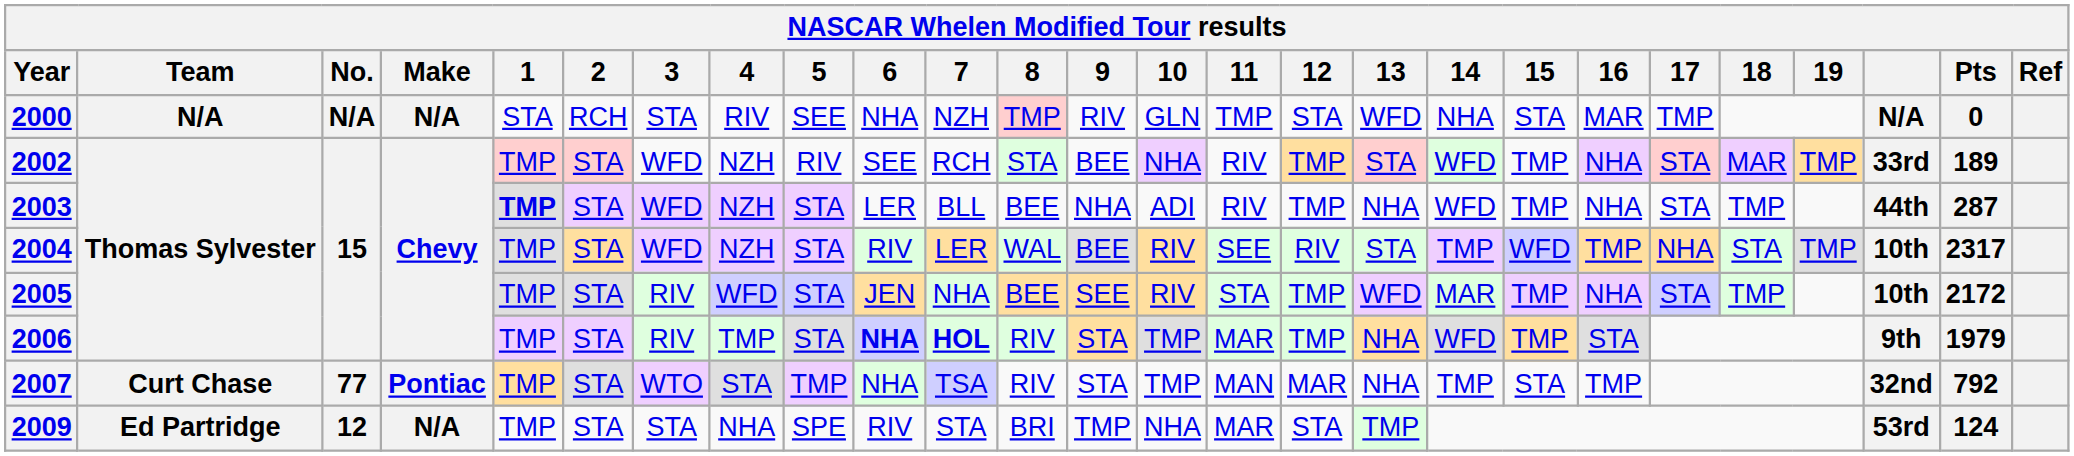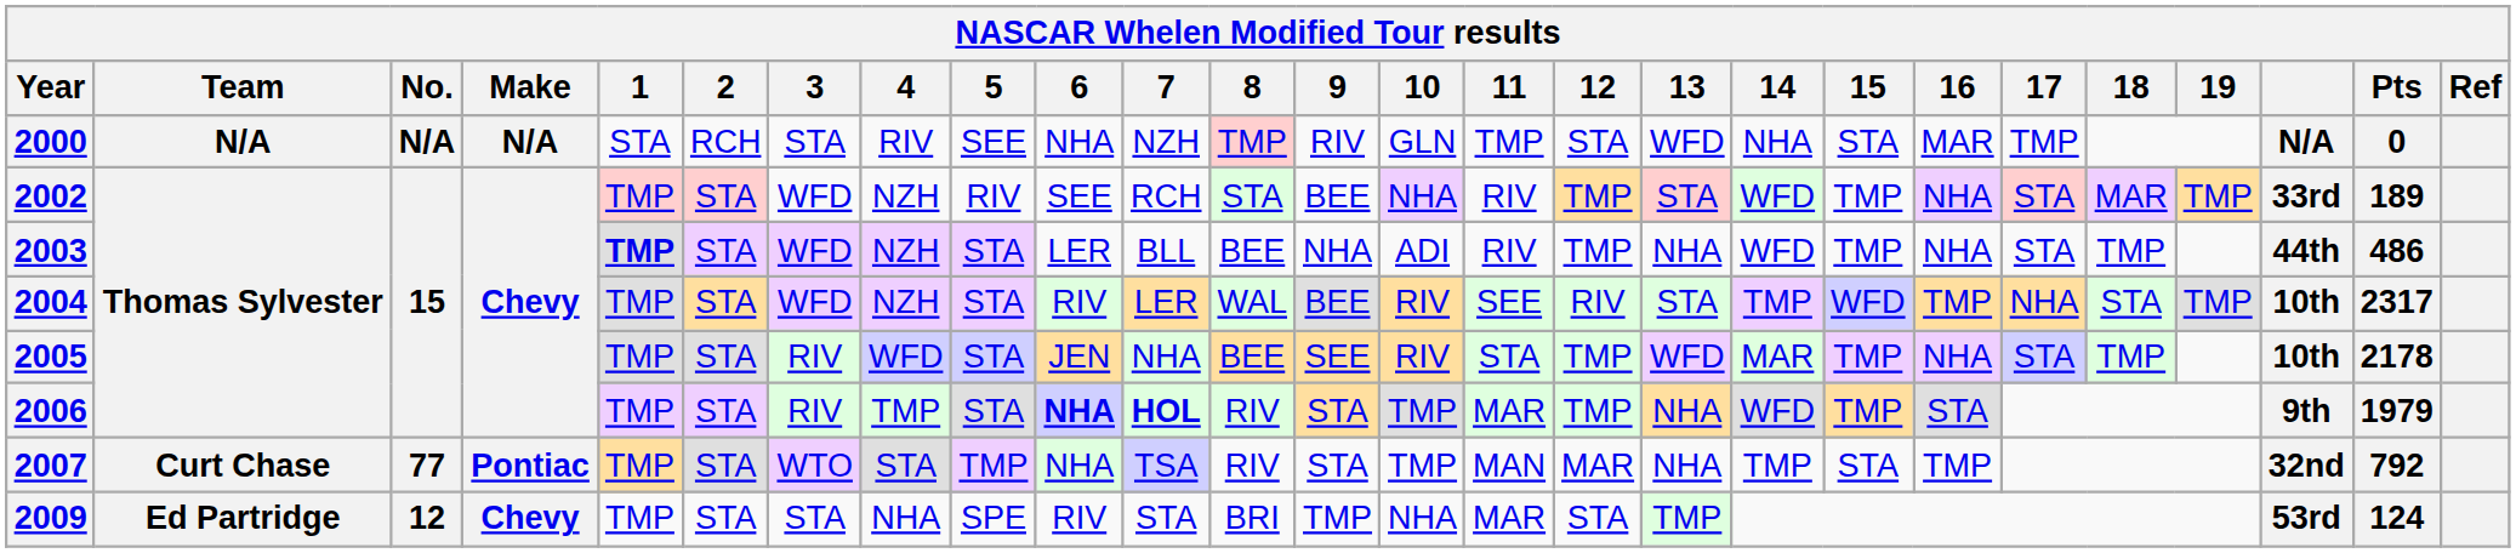 <table class="wikitable" style="text-align:center; font-size:75%">
 <tr>
 <th colspan=38><a href='#'>NASCAR Whelen Modified Tour</a> results</th>
 </tr>
 <tr>
 <th>Year</th>
 <th>Team</th>
 <th>No.</th>
 <th>Make</th>
 <th>1</th>
 <th>2</th>
 <th>3</th>
 <th>4</th>
 <th>5</th>
 <th>6</th>
 <th>7</th>
 <th>8</th>
 <th>9</th>
 <th>10</th>
 <th>11</th>
 <th>12</th>
 <th>13</th>
 <th>14</th>
 <th>15</th>
 <th>16</th>
 <th>17</th>
 <th>18</th>
 <th>19</th>
 <th></th>
 <th>Pts</th>
 <th>Ref</th>
 </tr>
 <tr>
 <th><a href='#'>2000</a></th>
 <th>N/A</th>
 <th>N/A</th>
 <th>N/A</th>
 <td><a href='#'>STA</a></td>
 <td><a href='#'>RCH</a></td>
 <td><a href='#'>STA</a></td>
 <td><a href='#'>RIV</a></td>
 <td><a href='#'>SEE</a></td>
 <td><a href='#'>NHA</a></td>
 <td><a href='#'>NZH</a></td>
 <td style="background:#FFCFCF;"><a href='#'>TMP</a><br></td>
 <td><a href='#'>RIV</a></td>
 <td><a href='#'>GLN</a></td>
 <td><a href='#'>TMP</a></td>
 <td><a href='#'>STA</a></td>
 <td><a href='#'>WFD</a></td>
 <td><a href='#'>NHA</a></td>
 <td><a href='#'>STA</a></td>
 <td><a href='#'>MAR</a></td>
 <td><a href='#'>TMP</a></td>
 <td colspan=2></td>
 <th>N/A</th>
 <th>0</th>
 <th></th>
 </tr>
 <tr>
 <th><a href='#'>2002</a></th>
 <th rowspan=5>Thomas Sylvester</th>
 <th rowspan=5>15</th>
 <th rowspan=5><a href='#'>Chevy</a></th>
 <td style="background:#FFCFCF;"><a href='#'>TMP</a><br></td>
 <td style="background:#FFCFCF;"><a href='#'>STA</a><br></td>
 <td><a href='#'>WFD</a></td>
 <td><a href='#'>NZH</a></td>
 <td><a href='#'>RIV</a></td>
 <td><a href='#'>SEE</a></td>
 <td><a href='#'>RCH</a></td>
 <td style="background:#DFFFDF;"><a href='#'>STA</a><br></td>
 <td><a href='#'>BEE</a></td>
 <td style="background:#EFCFFF;"><a href='#'>NHA</a><br></td>
 <td><a href='#'>RIV</a></td>
 <td style="background:#FFDF9F;"><a href='#'>TMP</a><br></td>
 <td style="background:#FFCFCF;"><a href='#'>STA</a><br></td>
 <td style="background:#DFFFDF;"><a href='#'>WFD</a><br></td>
 <td><a href='#'>TMP</a></td>
 <td style="background:#EFCFFF;"><a href='#'>NHA</a><br></td>
 <td style="background:#FFCFCF;"><a href='#'>STA</a><br></td>
 <td style="background:#EFCFFF;"><a href='#'>MAR</a><br></td>
 <td style="background:#FFDF9F;"><a href='#'>TMP</a><br></td>
 <th>33rd</th>
 <th>189</th>
 <th></th>
 </tr>
 <tr>
 <th><a href='#'>2003</a></th>
 <td style="background:#DFDFDF;"><strong><a href='#'>TMP</a></strong><br></td>
 <td style="background:#EFCFFF;"><a href='#'>STA</a><br></td>
 <td style="background:#EFCFFF;"><a href='#'>WFD</a><br></td>
 <td style="background:#EFCFFF;"><a href='#'>NZH</a><br></td>
 <td style="background:#EFCFFF;"><a href='#'>STA</a><br></td>
 <td><a href='#'>LER</a></td>
 <td><a href='#'>BLL</a></td>
 <td><a href='#'>BEE</a></td>
 <td><a href='#'>NHA</a></td>
 <td><a href='#'>ADI</a></td>
 <td><a href='#'>RIV</a></td>
 <td><a href='#'>TMP</a></td>
 <td><a href='#'>NHA</a></td>
 <td><a href='#'>WFD</a></td>
 <td><a href='#'>TMP</a></td>
 <td><a href='#'>NHA</a></td>
 <td><a href='#'>STA</a></td>
 <td><a href='#'>TMP</a></td>
 <td></td>
 <th>44th</th>
-<th>287</th>
+<th>486</th>
 <th></th>
 </tr>
 <tr>
 <th><a href='#'>2004</a></th>
 <td style="background:#DFDFDF;"><a href='#'>TMP</a><br></td>
 <td style="background:#FFDF9F;"><a href='#'>STA</a><br></td>
 <td style="background:#EFCFFF;"><a href='#'>WFD</a><br></td>
 <td style="background:#EFCFFF;"><a href='#'>NZH</a><br></td>
 <td style="background:#EFCFFF;"><a href='#'>STA</a><br></td>
 <td style="background:#DFFFDF;"><a href='#'>RIV</a><br></td>
 <td style="background:#FFDF9F;"><a href='#'>LER</a><br></td>
 <td style="background:#DFFFDF;"><a href='#'>WAL</a><br></td>
 <td style="background:#DFDFDF;"><a href='#'>BEE</a><br></td>
 <td style="background:#FFDF9F;"><a href='#'>RIV</a><br></td>
 <td style="background:#DFFFDF;"><a href='#'>SEE</a><br></td>
 <td style="background:#DFFFDF;"><a href='#'>RIV</a><br></td>
 <td style="background:#DFFFDF;"><a href='#'>STA</a><br></td>
 <td style="background:#EFCFFF;"><a href='#'>TMP</a><br></td>
 <td style="background:#CFCFFF;"><a href='#'>WFD</a><br></td>
 <td style="background:#FFDF9F;"><a href='#'>TMP</a><br></td>
 <td style="background:#FFDF9F;"><a href='#'>NHA</a><br></td>
 <td style="background:#DFFFDF;"><a href='#'>STA</a><br></td>
 <td style="background:#DFDFDF;"><a href='#'>TMP</a><br></td>
 <th>10th</th>
 <th>2317</th>
 <th></th>
 </tr>
 <tr>
 <th><a href='#'>2005</a></th>
 <td style="background:#DFDFDF;"><a href='#'>TMP</a><br></td>
 <td style="background:#DFDFDF;"><a href='#'>STA</a><br></td>
 <td style="background:#DFFFDF;"><a href='#'>RIV</a><br></td>
 <td style="background:#CFCFFF;"><a href='#'>WFD</a><br></td>
 <td style="background:#CFCFFF;"><a href='#'>STA</a><br></td>
 <td style="background:#FFDF9F;"><a href='#'>JEN</a><br></td>
 <td style="background:#DFFFDF;"><a href='#'>NHA</a><br></td>
 <td style="background:#FFDF9F;"><a href='#'>BEE</a><br></td>
 <td style="background:#FFDF9F;"><a href='#'>SEE</a><br></td>
 <td style="background:#FFDF9F;"><a href='#'>RIV</a><br></td>
 <td style="background:#DFFFDF;"><a href='#'>STA</a><br></td>
 <td style="background:#DFFFDF;"><a href='#'>TMP</a><br></td>
 <td style="background:#EFCFFF;"><a href='#'>WFD</a><br></td>
 <td style="background:#DFFFDF;"><a href='#'>MAR</a><br></td>
 <td style="background:#EFCFFF;"><a href='#'>TMP</a><br></td>
 <td style="background:#EFCFFF;"><a href='#'>NHA</a><br></td>
 <td style="background:#CFCFFF;"><a href='#'>STA</a><br></td>
 <td style="background:#DFFFDF;"><a href='#'>TMP</a><br></td>
 <td></td>
 <th>10th</th>
-<th>2172</th>
+<th>2178</th>
 <th></th>
 </tr>
 <tr>
 <th><a href='#'>2006</a></th>
 <td style="background:#EFCFFF;"><a href='#'>TMP</a><br></td>
 <td style="background:#EFCFFF;"><a href='#'>STA</a><br></td>
 <td style="background:#DFFFDF;"><a href='#'>RIV</a><br></td>
 <td style="background:#DFFFDF;"><a href='#'>TMP</a><br></td>
 <td style="background:#DFDFDF;"><a href='#'>STA</a><br></td>
 <td style="background:#CFCFFF;"><strong><a href='#'>NHA</a></strong><br></td>
 <td style="background:#DFFFDF;"><strong><a href='#'>HOL</a><br></strong></td>
 <td style="background:#DFFFDF;"><a href='#'>RIV</a><br></td>
 <td style="background:#FFDF9F;"><a href='#'>STA</a><br></td>
 <td style="background:#DFDFDF;"><a href='#'>TMP</a><br></td>
 <td style="background:#DFFFDF;"><a href='#'>MAR</a><br></td>
 <td style="background:#DFFFDF;"><a href='#'>TMP</a><br></td>
 <td style="background:#FFDF9F;"><a href='#'>NHA</a><br></td>
 <td style="background:#DFDFDF;"><a href='#'>WFD</a><br></td>
 <td style="background:#FFDF9F;"><a href='#'>TMP</a><br></td>
 <td style="background:#DFDFDF;"><a href='#'>STA</a><br></td>
 <td colspan=3></td>
 <th>9th</th>
 <th>1979</th>
 <th></th>
 </tr>
 <tr>
 <th><a href='#'>2007</a></th>
 <th>Curt Chase</th>
 <th>77</th>
 <th><a href='#'>Pontiac</a></th>
 <td style="background:#FFDF9F;"><a href='#'>TMP</a><br></td>
 <td style="background:#DFDFDF;"><a href='#'>STA</a><br></td>
 <td style="background:#EFCFFF;"><a href='#'>WTO</a><br></td>
 <td style="background:#DFDFDF;"><a href='#'>STA</a><br></td>
 <td style="background:#EFCFFF;"><a href='#'>TMP</a><br></td>
 <td style="background:#DFFFDF;"><a href='#'>NHA</a><br></td>
 <td style="background:#CFCFFF;"><a href='#'>TSA</a><br></td>
 <td><a href='#'>RIV</a></td>
 <td><a href='#'>STA</a></td>
 <td><a href='#'>TMP</a></td>
 <td><a href='#'>MAN</a></td>
 <td><a href='#'>MAR</a></td>
 <td><a href='#'>NHA</a></td>
 <td><a href='#'>TMP</a></td>
 <td><a href='#'>STA</a></td>
 <td><a href='#'>TMP</a></td>
 <td colspan=3></td>
 <th>32nd</th>
 <th>792</th>
 <th></th>
 </tr>
 <tr>
 <th><a href='#'>2009</a></th>
 <th>Ed Partridge</th>
 <th>12</th>
-<th>N/A</th>
+<th><a href='#'>Chevy</a></th>
 <td><a href='#'>TMP</a></td>
 <td><a href='#'>STA</a></td>
 <td><a href='#'>STA</a></td>
 <td><a href='#'>NHA</a></td>
 <td><a href='#'>SPE</a></td>
 <td><a href='#'>RIV</a></td>
 <td><a href='#'>STA</a></td>
 <td><a href='#'>BRI</a></td>
 <td><a href='#'>TMP</a></td>
 <td><a href='#'>NHA</a></td>
 <td><a href='#'>MAR</a></td>
 <td><a href='#'>STA</a></td>
 <td style="background:#DFFFDF;"><a href='#'>TMP</a><br></td>
 <td colspan=6></td>
 <th>53rd</th>
 <th>124</th>
 <th></th>
 </tr>
 </table>
